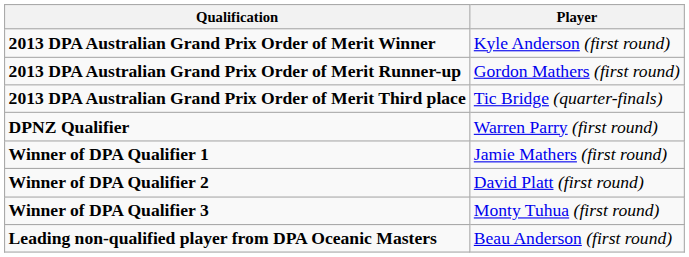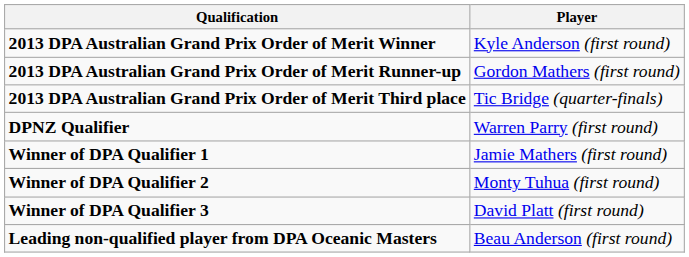 <table class="wikitable">
 <tr style="font-size:10pt;font-weight:bold">
 <th>Qualification</th>
 <th>Player</th>
 </tr>
 <tr>
 <td><strong>2013 DPA Australian Grand Prix Order of Merit Winner</strong></td>
 <td> <a href='#'>Kyle Anderson</a> <em>(first round)</em></td>
 </tr>
 <tr>
 <td><strong>2013 DPA Australian Grand Prix Order of Merit Runner-up</strong></td>
 <td> <a href='#'>Gordon Mathers</a> <em>(first round)</em></td>
 </tr>
 <tr>
 <td><strong>2013 DPA Australian Grand Prix Order of Merit Third place</strong></td>
 <td> <a href='#'>Tic Bridge</a> <em>(quarter-finals)</em></td>
 </tr>
 <tr>
 <td><strong>DPNZ Qualifier</strong></td>
 <td> <a href='#'>Warren Parry</a> <em>(first round)</em></td>
 </tr>
 <tr>
 <td><strong>Winner of DPA Qualifier 1</strong></td>
 <td> <a href='#'>Jamie Mathers</a> <em>(first round)</em></td>
 </tr>
 <tr>
 <td><strong>Winner of DPA Qualifier 2</strong></td>
-<td> <a href='#'>David Platt</a> <em>(first round)</em></td>
+<td> <a href='#'>Monty Tuhua</a> <em>(first round)</em></td>
 </tr>
 <tr>
 <td><strong>Winner of DPA Qualifier 3</strong></td>
-<td> <a href='#'>Monty Tuhua</a> <em>(first round)</em></td>
+<td> <a href='#'>David Platt</a> <em>(first round)</em></td>
 </tr>
 <tr>
 <td><strong>Leading non-qualified player from DPA Oceanic Masters</strong></td>
 <td> <a href='#'>Beau Anderson</a> <em>(first round)</em></td>
 </tr>
 </table>
